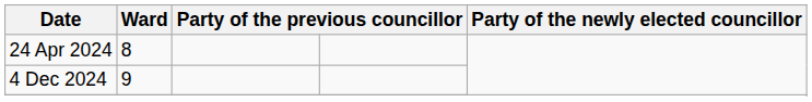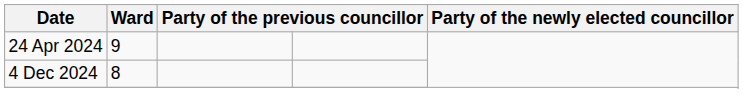 <table class="wikitable">
 <tr>
 <th>Date</th>
 <th>Ward</th>
 <th colspan=2>Party of the previous councillor</th>
 <th colspan=2>Party of the newly elected councillor</th>
 </tr>
 <tr>
 <td>24 Apr 2024</td>
-<td>8</td>
+<td>9</td>
 <td></td>
 <td></td>
 </tr>
 <tr>
 <td>4 Dec 2024</td>
-<td>9</td>
+<td>8</td>
 <td></td>
 <td></td>
 </tr>
 <tr>
 </tr>
 </table>
